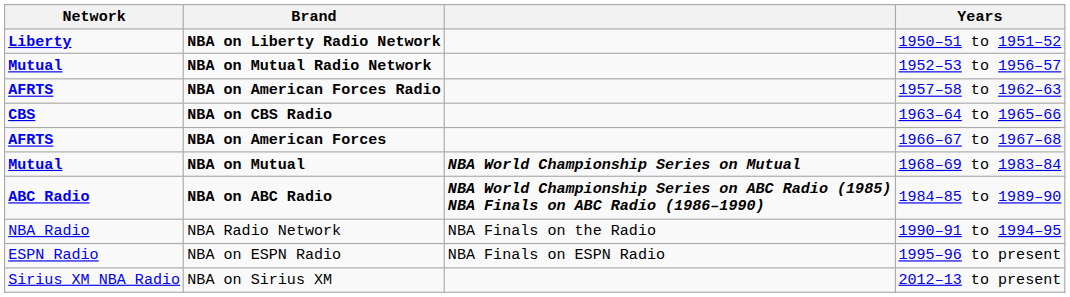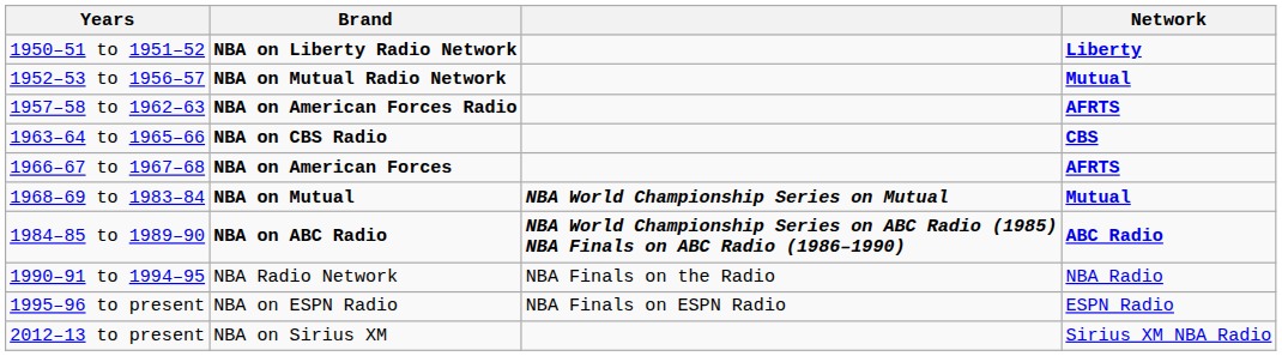 <table class="wikitable">
 <tr>
-<th>Network</th>
+<th>Years</th>
 <th>Brand</th>
 <th></th>
-<th>Years</th>
+<th>Network</th>
 </tr>
 <tr>
-<td><strong><a href='#'>Liberty</a></strong></td>
+<td><a href='#'>1950–51</a> to <a href='#'>1951–52</a></td>
 <td><strong>NBA on Liberty Radio Network</strong></td>
 <td></td>
-<td><a href='#'>1950–51</a> to <a href='#'>1951–52</a></td>
+<td><strong><a href='#'>Liberty</a></strong></td>
 </tr>
 <tr>
-<td><strong><a href='#'>Mutual</a></strong></td>
+<td><a href='#'>1952–53</a> to <a href='#'>1956–57</a></td>
 <td><strong>NBA on Mutual Radio Network</strong></td>
 <td></td>
-<td><a href='#'>1952–53</a> to <a href='#'>1956–57</a></td>
+<td><strong><a href='#'>Mutual</a></strong></td>
 </tr>
 <tr>
-<td><strong><a href='#'>AFRTS</a></strong></td>
+<td><a href='#'>1957–58</a> to <a href='#'>1962–63</a></td>
 <td><strong>NBA on American Forces Radio</strong></td>
 <td></td>
-<td><a href='#'>1957–58</a> to <a href='#'>1962–63</a></td>
+<td><strong><a href='#'>AFRTS</a></strong></td>
 </tr>
 <tr>
-<td><strong><a href='#'>CBS</a></strong></td>
+<td><a href='#'>1963–64</a> to <a href='#'>1965–66</a></td>
 <td><strong>NBA on CBS Radio</strong></td>
 <td></td>
-<td><a href='#'>1963–64</a> to <a href='#'>1965–66</a></td>
+<td><strong><a href='#'>CBS</a></strong></td>
 </tr>
 <tr>
-<td><strong><a href='#'>AFRTS</a></strong></td>
+<td><a href='#'>1966–67</a> to <a href='#'>1967–68</a></td>
 <td><strong>NBA on American Forces</strong></td>
 <td></td>
-<td><a href='#'>1966–67</a> to <a href='#'>1967–68</a></td>
+<td><strong><a href='#'>AFRTS</a></strong></td>
 </tr>
 <tr>
-<td><strong><a href='#'>Mutual</a></strong></td>
+<td><a href='#'>1968–69</a> to <a href='#'>1983–84</a></td>
 <td><strong>NBA on Mutual</strong></td>
 <td><strong><em>NBA World Championship Series on Mutual</em></strong></td>
-<td><a href='#'>1968–69</a> to <a href='#'>1983–84</a></td>
+<td><strong><a href='#'>Mutual</a></strong></td>
 </tr>
 <tr>
-<td><strong><a href='#'>ABC Radio</a></strong></td>
+<td><a href='#'>1984–85</a> to <a href='#'>1989–90</a></td>
 <td><strong>NBA on ABC Radio</strong></td>
 <td><strong><em>NBA World Championship Series on ABC Radio<strong> (1985)<br></strong>NBA Finals on ABC Radio<strong> (1986–1990)<em></td>
-<td><a href='#'>1984–85</a> to <a href='#'>1989–90</a></td>
+<td><strong><a href='#'>ABC Radio</a></strong></td>
 </tr>
 <tr>
-<td></strong><a href='#'>NBA Radio</a><strong></td>
+<td><a href='#'>1990–91</a> to <a href='#'>1994–95</a></td>
 <td></strong>NBA Radio Network<strong></td>
 <td></em></strong>NBA Finals on the Radio<strong><em></td>
-<td><a href='#'>1990–91</a> to <a href='#'>1994–95</a></td>
+<td></strong><a href='#'>NBA Radio</a><strong></td>
 </tr>
 <tr>
-<td></strong><a href='#'>ESPN Radio</a><strong></td>
+<td><a href='#'>1995–96</a> to present</td>
 <td></strong>NBA on ESPN Radio<strong></td>
 <td></em></strong>NBA Finals on ESPN Radio<strong><em></td>
-<td><a href='#'>1995–96</a> to present</td>
+<td></strong><a href='#'>ESPN Radio</a><strong></td>
 </tr>
 <tr>
-<td></strong><a href='#'>Sirius XM NBA Radio</a><strong></td>
+<td><a href='#'>2012–13</a> to present</td>
 <td></strong>NBA on Sirius XM<strong></td>
 <td></td>
-<td><a href='#'>2012–13</a> to present</td>
+<td></strong><a href='#'>Sirius XM NBA Radio</a><strong></td>
 </tr>
 </table>
